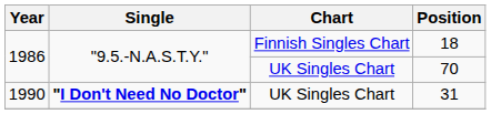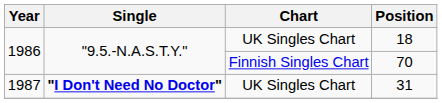 <table class="wikitable">
 <tr>
 <th>Year</th>
 <th>Single</th>
 <th>Chart</th>
 <th>Position</th>
 </tr>
 <tr>
 <td align="center" rowspan="2">1986</td>
 <td align="center" rowspan="2">"9.5.-N.A.S.T.Y."</td>
-<td align="center"><a href='#'>Finnish Singles Chart</a></td>
+<td align="center">UK Singles Chart</td>
 <td align="center">18</td>
 </tr>
 <tr>
-<td align="center"><a href='#'>UK Singles Chart</a></td>
+<td align="center"><a href='#'>Finnish Singles Chart</a></td>
 <td align="center">70</td>
 </tr>
 <tr>
-<td align="center">1990</td>
+<td align="center">1987</td>
 <td align="center"><strong>"<a href='#'>I Don't Need No Doctor</a>"</strong></td>
 <td align="center">UK Singles Chart</td>
 <td align="center">31</td>
 </tr>
 <tr>
 </tr>
 </table>
